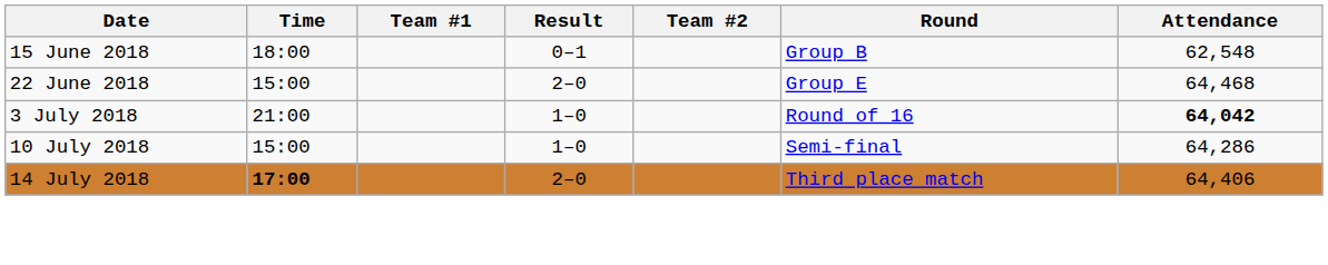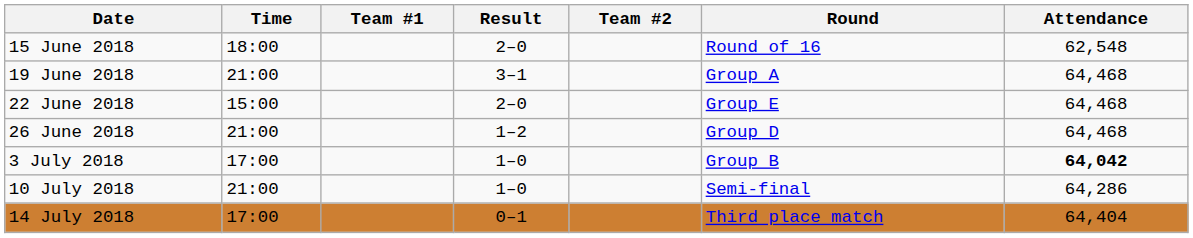 <table class="wikitable" style="width:100%">
 <tr>
 <th>Date</th>
 <th>Time</th>
 <th>Team #1</th>
 <th>Result</th>
 <th>Team #2</th>
 <th>Round</th>
 <th>Attendance</th>
 </tr>
 <tr>
 <td>15 June 2018</td>
 <td>18:00</td>
 <td></td>
-<td style="text-align:center">0–1</td>
+<td style="text-align:center">2–0</td>
 <td></td>
-<td><a href='#'>Group B</a></td>
+<td><a href='#'>Round of 16</a></td>
 <td style="text-align:center">62,548</td>
+</tr>
+<tr>
+<td>19 June 2018</td>
+<td>21:00</td>
+<td></td>
+<td style="text-align:center">3–1</td>
+<td></td>
+<td><a href='#'>Group A</a></td>
+<td style="text-align:center">64,468</td>
 </tr>
 <tr>
 <td>22 June 2018</td>
 <td>15:00</td>
 <td></td>
 <td style="text-align:center">2–0</td>
 <td></td>
 <td><a href='#'>Group E</a></td>
 <td style="text-align:center">64,468</td>
 </tr>
 <tr>
+<td>26 June 2018</td>
+<td>21:00</td>
+<td></td>
+<td style="text-align:center">1–2</td>
+<td></td>
+<td><a href='#'>Group D</a></td>
+<td style="text-align:center">64,468</td>
+</tr>
+<tr>
 <td>3 July 2018</td>
-<td>21:00</td>
+<td>17:00</td>
 <td></td>
 <td style="text-align:center">1–0</td>
 <td></td>
-<td><a href='#'>Round of 16</a></td>
+<td><a href='#'>Group B</a></td>
 <td style="text-align:center"><strong>64,042</strong></td>
 </tr>
 <tr>
 <td>10 July 2018</td>
-<td>15:00</td>
+<td>21:00</td>
 <td></td>
 <td style="text-align:center">1–0</td>
 <td></td>
 <td><a href='#'>Semi-final</a></td>
 <td style="text-align:center">64,286</td>
 </tr>
 <tr bgcolor=#CD7F32>
 <td>14 July 2018</td>
-<td><strong>17:00</strong></td>
+<td>17:00</td>
 <td></td>
-<td style="text-align:center">2–0</td>
+<td style="text-align:center">0–1</td>
 <td></td>
 <td><a href='#'>Third place match</a></td>
-<td style="text-align:center">64,406</td>
+<td style="text-align:center">64,404</td>
 </tr>
 </table>
